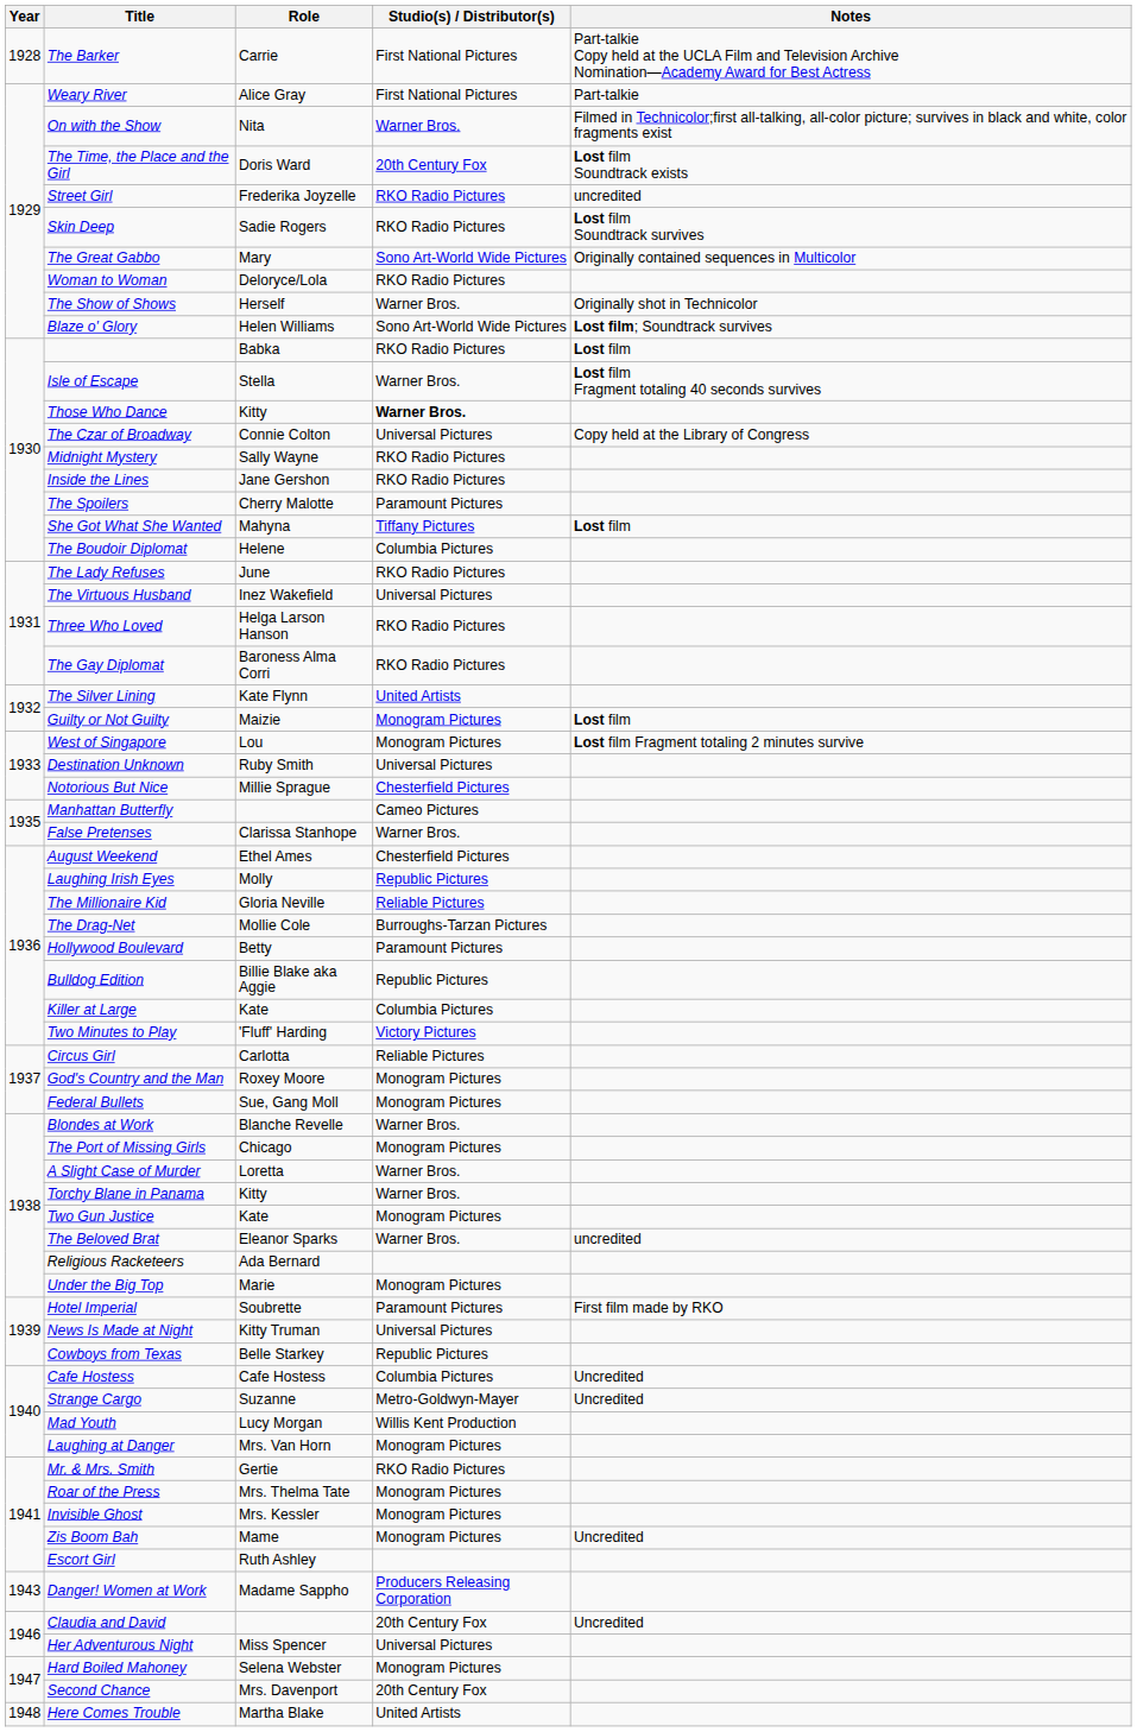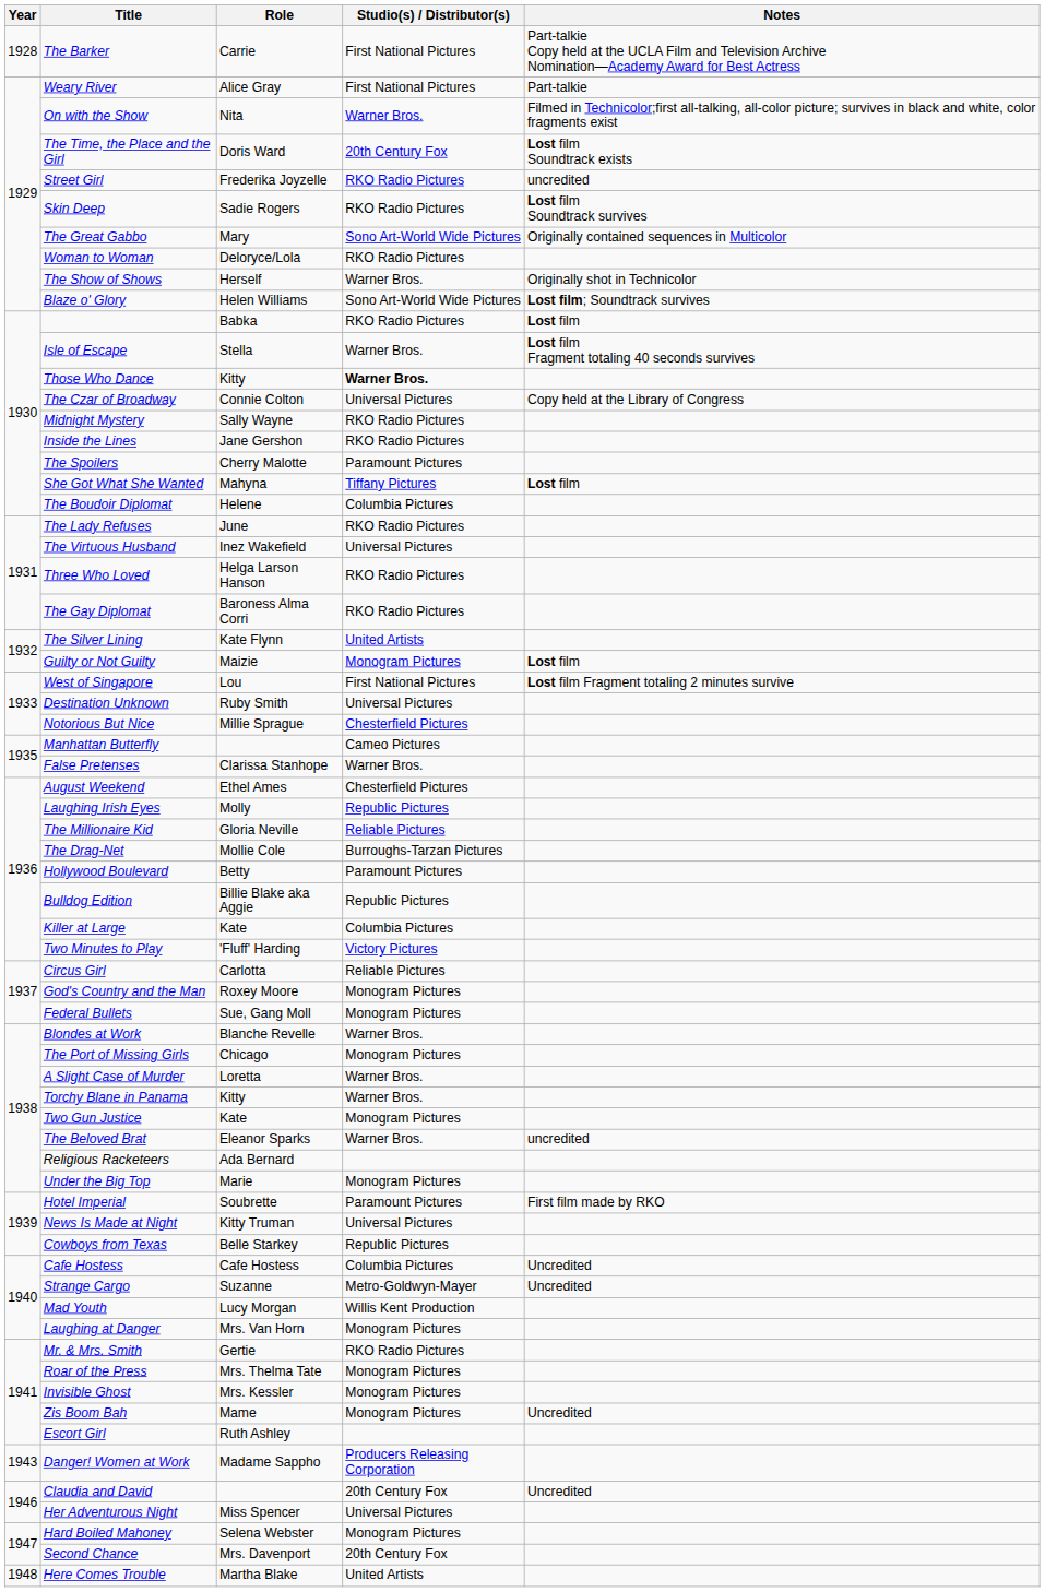 <table class="wikitable plainrowheaders sortable">
 <tr>
 <th scope="col" class="unsortable">Year</th>
 <th scope="col">Title</th>
 <th scope="col">Role</th>
 <th scope="col">Studio(s) / Distributor(s)</th>
 <th scope="col" class="unsortable">Notes</th>
 </tr>
 <tr>
 <td>1928</td>
 <td><em><a href='#'>The Barker</a></em></td>
 <td>Carrie</td>
 <td>First National Pictures</td>
 <td>Part-talkie<br> Copy held at the UCLA Film and Television Archive<br> Nomination—<a href='#'>Academy Award for Best Actress</a></td>
 </tr>
 <tr>
 <td rowspan=9>1929</td>
 <td><em><a href='#'>Weary River</a></em></td>
 <td>Alice Gray</td>
 <td>First National Pictures</td>
 <td>Part-talkie</td>
 </tr>
 <tr>
 <td><em><a href='#'>On with the Show</a></em></td>
 <td>Nita</td>
 <td><a href='#'>Warner Bros.</a></td>
 <td>Filmed in <a href='#'>Technicolor</a>;first all-talking, all-color picture; survives in black and white, color fragments exist</td>
 </tr>
 <tr>
 <td><em><a href='#'>The Time, the Place and the Girl</a></em></td>
 <td>Doris Ward</td>
 <td><a href='#'>20th Century Fox</a></td>
 <td><strong>Lost</strong> film <br>Soundtrack exists</td>
 </tr>
 <tr>
 <td><em><a href='#'>Street Girl</a></em></td>
 <td>Frederika Joyzelle</td>
 <td><a href='#'>RKO Radio Pictures</a></td>
 <td>uncredited</td>
 </tr>
 <tr>
 <td><em><a href='#'>Skin Deep</a></em></td>
 <td>Sadie Rogers</td>
 <td>RKO Radio Pictures</td>
 <td><strong>Lost</strong> film <br> Soundtrack survives</td>
 </tr>
 <tr>
 <td><em><a href='#'>The Great Gabbo</a></em></td>
 <td>Mary</td>
 <td><a href='#'>Sono Art-World Wide Pictures</a></td>
 <td>Originally contained sequences in <a href='#'>Multicolor</a></td>
 </tr>
 <tr>
 <td><em><a href='#'>Woman to Woman</a></em></td>
 <td>Deloryce/Lola</td>
 <td>RKO Radio Pictures</td>
 <td></td>
 </tr>
 <tr>
 <td><em><a href='#'>The Show of Shows</a></em></td>
 <td>Herself</td>
 <td>Warner Bros.</td>
 <td>Originally shot in Technicolor</td>
 </tr>
 <tr>
 <td><em><a href='#'>Blaze o' Glory</a></em></td>
 <td>Helen Williams</td>
 <td>Sono Art-World Wide Pictures</td>
 <td><strong>Lost film</strong>; Soundtrack survives</td>
 </tr>
 <tr>
 <td rowspan=9>1930</td>
 <td></td>
 <td>Babka</td>
 <td>RKO Radio Pictures</td>
 <td><strong>Lost</strong> film</td>
 </tr>
 <tr>
 <td><em><a href='#'>Isle of Escape</a></em></td>
 <td>Stella</td>
 <td>Warner Bros.</td>
 <td><strong>Lost</strong> film<br>Fragment totaling 40 seconds survives</td>
 </tr>
 <tr>
 <td><em><a href='#'>Those Who Dance</a></em></td>
 <td>Kitty</td>
 <td><strong>Warner Bros.</strong></td>
 <td></td>
 </tr>
 <tr>
 <td><em><a href='#'>The Czar of Broadway</a></em></td>
 <td>Connie Colton</td>
 <td>Universal Pictures</td>
 <td>Copy held at the Library of Congress</td>
 </tr>
 <tr>
 <td><em><a href='#'>Midnight Mystery</a></em></td>
 <td>Sally Wayne</td>
 <td>RKO Radio Pictures</td>
 <td></td>
 </tr>
 <tr>
 <td><em><a href='#'>Inside the Lines</a></em></td>
 <td>Jane Gershon</td>
 <td>RKO Radio Pictures</td>
 <td></td>
 </tr>
 <tr>
 <td><em><a href='#'>The Spoilers</a></em></td>
 <td>Cherry Malotte</td>
 <td>Paramount Pictures</td>
 <td></td>
 </tr>
 <tr>
 <td><em><a href='#'>She Got What She Wanted</a></em></td>
 <td>Mahyna</td>
 <td><a href='#'>Tiffany Pictures</a></td>
 <td><strong>Lost</strong> film</td>
 </tr>
 <tr>
 <td><em><a href='#'>The Boudoir Diplomat</a></em></td>
 <td>Helene</td>
 <td>Columbia Pictures</td>
 <td></td>
 </tr>
 <tr>
 <td rowspan=4>1931</td>
 <td><em><a href='#'>The Lady Refuses</a></em></td>
 <td>June</td>
 <td>RKO Radio Pictures</td>
 <td></td>
 </tr>
 <tr>
 <td><em><a href='#'>The Virtuous Husband</a></em></td>
 <td>Inez Wakefield</td>
 <td>Universal Pictures</td>
 <td></td>
 </tr>
 <tr>
 <td><em><a href='#'>Three Who Loved</a></em></td>
 <td>Helga Larson Hanson</td>
 <td>RKO Radio Pictures</td>
 <td></td>
 </tr>
 <tr>
 <td><em><a href='#'>The Gay Diplomat</a></em></td>
 <td>Baroness Alma Corri</td>
 <td>RKO Radio Pictures</td>
 <td></td>
 </tr>
 <tr>
 <td rowspan=2>1932</td>
 <td><em><a href='#'>The Silver Lining</a></em></td>
 <td>Kate Flynn</td>
 <td><a href='#'>United Artists</a></td>
 <td></td>
 </tr>
 <tr>
 <td><em><a href='#'>Guilty or Not Guilty</a></em></td>
 <td>Maizie</td>
 <td><a href='#'>Monogram Pictures</a></td>
 <td><strong>Lost</strong> film</td>
 </tr>
 <tr>
 <td rowspan=3>1933</td>
 <td><em><a href='#'>West of Singapore</a></em></td>
 <td>Lou</td>
-<td>Monogram Pictures</td>
+<td>First National Pictures</td>
 <td><strong>Lost</strong> film Fragment totaling 2 minutes survive</td>
 </tr>
 <tr>
 <td><em><a href='#'>Destination Unknown</a></em></td>
 <td>Ruby Smith</td>
 <td>Universal Pictures</td>
 <td></td>
 </tr>
 <tr>
 <td><em><a href='#'>Notorious But Nice</a></em></td>
 <td>Millie Sprague</td>
 <td><a href='#'>Chesterfield Pictures</a></td>
 <td></td>
 </tr>
 <tr>
 <td rowspan=2>1935</td>
 <td><em><a href='#'>Manhattan Butterfly</a></em></td>
 <td></td>
 <td>Cameo Pictures</td>
 <td></td>
 </tr>
 <tr>
 <td><em><a href='#'>False Pretenses</a></em></td>
 <td>Clarissa Stanhope</td>
 <td>Warner Bros.</td>
 <td></td>
 </tr>
 <tr>
 <td rowspan=8>1936</td>
 <td><em><a href='#'>August Weekend</a></em></td>
 <td>Ethel Ames</td>
 <td>Chesterfield Pictures</td>
 <td></td>
 </tr>
 <tr>
 <td><em><a href='#'>Laughing Irish Eyes</a></em></td>
 <td>Molly</td>
 <td><a href='#'>Republic Pictures</a></td>
 <td></td>
 </tr>
 <tr>
 <td><em><a href='#'>The Millionaire Kid</a></em></td>
 <td>Gloria Neville</td>
 <td><a href='#'>Reliable Pictures</a></td>
 <td></td>
 </tr>
 <tr>
 <td><em><a href='#'>The Drag-Net</a></em></td>
 <td>Mollie Cole</td>
 <td>Burroughs-Tarzan Pictures</td>
 <td></td>
 </tr>
 <tr>
 <td><em><a href='#'>Hollywood Boulevard</a></em></td>
 <td>Betty</td>
 <td>Paramount Pictures</td>
 <td></td>
 </tr>
 <tr>
 <td><em><a href='#'>Bulldog Edition</a></em></td>
 <td>Billie Blake aka Aggie</td>
 <td>Republic Pictures</td>
 <td></td>
 </tr>
 <tr>
 <td><em><a href='#'>Killer at Large</a></em></td>
 <td>Kate</td>
 <td>Columbia Pictures</td>
 <td></td>
 </tr>
 <tr>
 <td><em><a href='#'>Two Minutes to Play</a></em></td>
 <td>'Fluff' Harding</td>
 <td><a href='#'>Victory Pictures</a></td>
 <td></td>
 </tr>
 <tr>
 <td rowspan=3>1937</td>
 <td><em><a href='#'>Circus Girl</a></em></td>
 <td>Carlotta</td>
 <td>Reliable Pictures</td>
 <td></td>
 </tr>
 <tr>
 <td><em><a href='#'>God's Country and the Man</a></em></td>
 <td>Roxey Moore</td>
 <td>Monogram Pictures</td>
 <td></td>
 </tr>
 <tr>
 <td><em><a href='#'>Federal Bullets</a></em></td>
 <td>Sue, Gang Moll</td>
 <td>Monogram Pictures</td>
 <td></td>
 </tr>
 <tr>
 <td rowspan=8>1938</td>
 <td><em><a href='#'>Blondes at Work</a></em></td>
 <td>Blanche Revelle</td>
 <td>Warner Bros.</td>
 </tr>
 <tr>
 <td><em><a href='#'>The Port of Missing Girls</a></em></td>
 <td>Chicago</td>
 <td>Monogram Pictures</td>
 <td></td>
 </tr>
 <tr>
 <td><em><a href='#'>A Slight Case of Murder</a></em></td>
 <td>Loretta</td>
 <td>Warner Bros.</td>
 <td></td>
 </tr>
 <tr>
 <td><em><a href='#'>Torchy Blane in Panama</a></em></td>
 <td>Kitty</td>
 <td>Warner Bros.</td>
 </tr>
 <tr>
 <td><em><a href='#'>Two Gun Justice</a></em></td>
 <td>Kate</td>
 <td>Monogram Pictures</td>
 <td></td>
 </tr>
 <tr>
 <td><em><a href='#'>The Beloved Brat</a></em></td>
 <td>Eleanor Sparks</td>
 <td>Warner Bros.</td>
 <td>uncredited</td>
 </tr>
 <tr>
 <td><em>Religious Racketeers</em></td>
 <td>Ada Bernard</td>
 <td></td>
 <td></td>
 </tr>
 <tr>
 <td><em><a href='#'>Under the Big Top</a></em></td>
 <td>Marie</td>
 <td>Monogram Pictures</td>
 <td></td>
 </tr>
 <tr>
 <td rowspan=3>1939</td>
 <td><em><a href='#'>Hotel Imperial</a></em></td>
 <td>Soubrette</td>
 <td>Paramount Pictures</td>
 <td>First film made by RKO</td>
 </tr>
 <tr>
 <td><em><a href='#'>News Is Made at Night</a></em></td>
 <td>Kitty Truman</td>
 <td>Universal Pictures</td>
 <td></td>
 </tr>
 <tr>
 <td><em><a href='#'>Cowboys from Texas</a></em></td>
 <td>Belle Starkey</td>
 <td>Republic Pictures</td>
 <td></td>
 </tr>
 <tr>
 <td rowspan=4>1940</td>
 <td><em><a href='#'>Cafe Hostess</a></em></td>
 <td>Cafe Hostess</td>
 <td>Columbia Pictures</td>
 <td>Uncredited</td>
 </tr>
 <tr>
 <td><em><a href='#'>Strange Cargo</a></em></td>
 <td>Suzanne</td>
 <td>Metro-Goldwyn-Mayer</td>
 <td>Uncredited</td>
 </tr>
 <tr>
 <td><em><a href='#'>Mad Youth</a></em></td>
 <td>Lucy Morgan</td>
 <td>Willis Kent Production</td>
 <td></td>
 </tr>
 <tr>
 <td><em><a href='#'>Laughing at Danger</a></em></td>
 <td>Mrs. Van Horn</td>
 <td>Monogram Pictures</td>
 <td></td>
 </tr>
 <tr>
 <td rowspan=5>1941</td>
 <td><em><a href='#'>Mr. & Mrs. Smith</a></em></td>
 <td>Gertie</td>
 <td>RKO Radio Pictures</td>
 <td></td>
 </tr>
 <tr>
 <td><em><a href='#'>Roar of the Press</a></em></td>
 <td>Mrs. Thelma Tate</td>
 <td>Monogram Pictures</td>
 <td></td>
 </tr>
 <tr>
 <td><em><a href='#'>Invisible Ghost</a></em></td>
 <td>Mrs. Kessler</td>
 <td>Monogram Pictures</td>
 <td></td>
 </tr>
 <tr>
 <td><em><a href='#'>Zis Boom Bah</a></em></td>
 <td>Mame</td>
 <td>Monogram Pictures</td>
 <td>Uncredited</td>
 </tr>
 <tr>
 <td><em><a href='#'>Escort Girl</a></em></td>
 <td>Ruth Ashley</td>
 <td></td>
 <td></td>
 </tr>
 <tr>
 <td>1943</td>
 <td><em><a href='#'>Danger! Women at Work</a></em></td>
 <td>Madame Sappho</td>
 <td><a href='#'>Producers Releasing Corporation</a></td>
 <td></td>
 </tr>
 <tr>
 <td rowspan=2>1946</td>
 <td><em><a href='#'>Claudia and David</a></em></td>
 <td></td>
 <td>20th Century Fox</td>
 <td>Uncredited</td>
 </tr>
 <tr>
 <td><em><a href='#'>Her Adventurous Night</a></em></td>
 <td>Miss Spencer</td>
 <td>Universal Pictures</td>
 <td></td>
 </tr>
 <tr>
 <td rowspan=2>1947</td>
 <td><em><a href='#'>Hard Boiled Mahoney</a></em></td>
 <td>Selena Webster</td>
 <td>Monogram Pictures</td>
 <td></td>
 </tr>
 <tr>
 <td><em><a href='#'>Second Chance</a></em></td>
 <td>Mrs. Davenport</td>
 <td>20th Century Fox</td>
 <td></td>
 </tr>
 <tr>
 <td>1948</td>
 <td><em><a href='#'>Here Comes Trouble</a></em></td>
 <td>Martha Blake</td>
 <td>United Artists</td>
 <td></td>
 </tr>
 </table>
